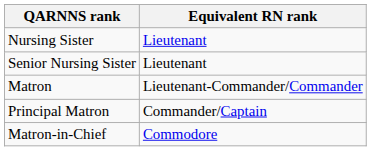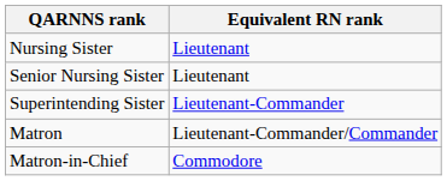 <table class="wikitable">
 <tr>
 <th>QARNNS rank</th>
 <th>Equivalent RN rank</th>
 </tr>
 <tr>
 <td>Nursing Sister</td>
 <td><a href='#'>Lieutenant</a></td>
 </tr>
 <tr>
 <td>Senior Nursing Sister</td>
 <td>Lieutenant</td>
 </tr>
 <tr>
+<td>Superintending Sister</td>
+<td><a href='#'>Lieutenant-Commander</a></td>
+</tr>
+<tr>
 <td>Matron</td>
 <td>Lieutenant-Commander/<a href='#'>Commander</a></td>
-</tr>
-<tr>
-<td>Principal Matron</td>
-<td>Commander/<a href='#'>Captain</a></td>
 </tr>
 <tr>
 <td>Matron-in-Chief</td>
 <td><a href='#'>Commodore</a></td>
 </tr>
 </table>
